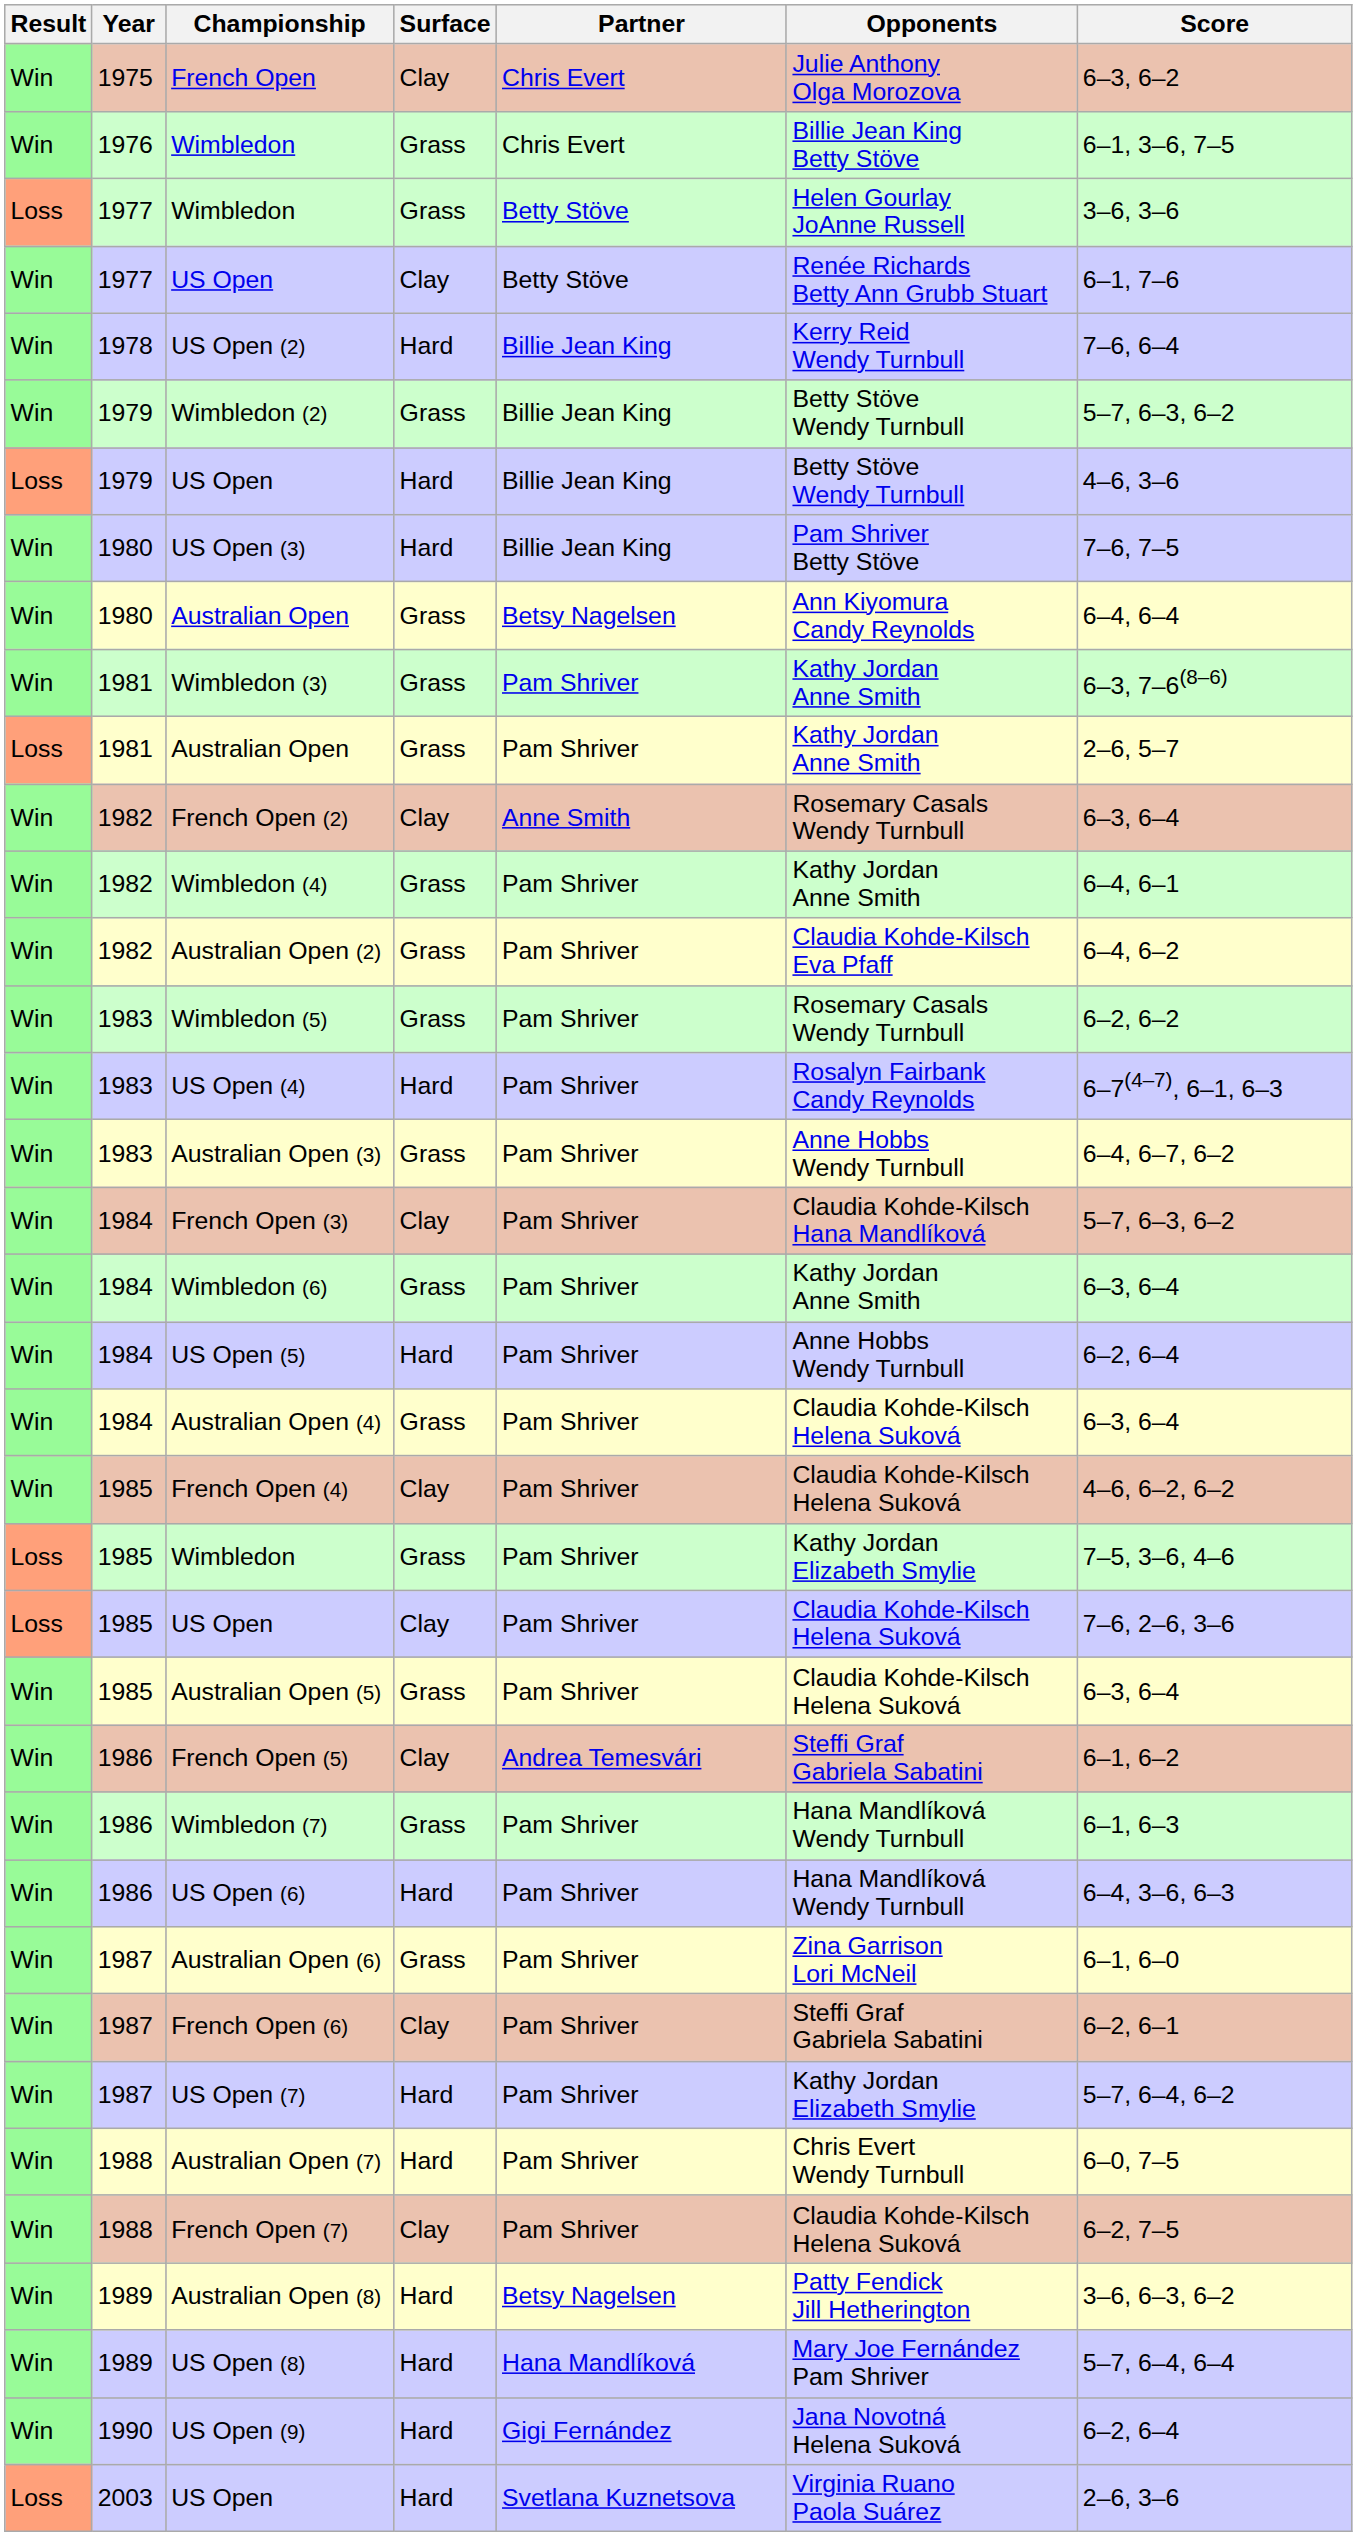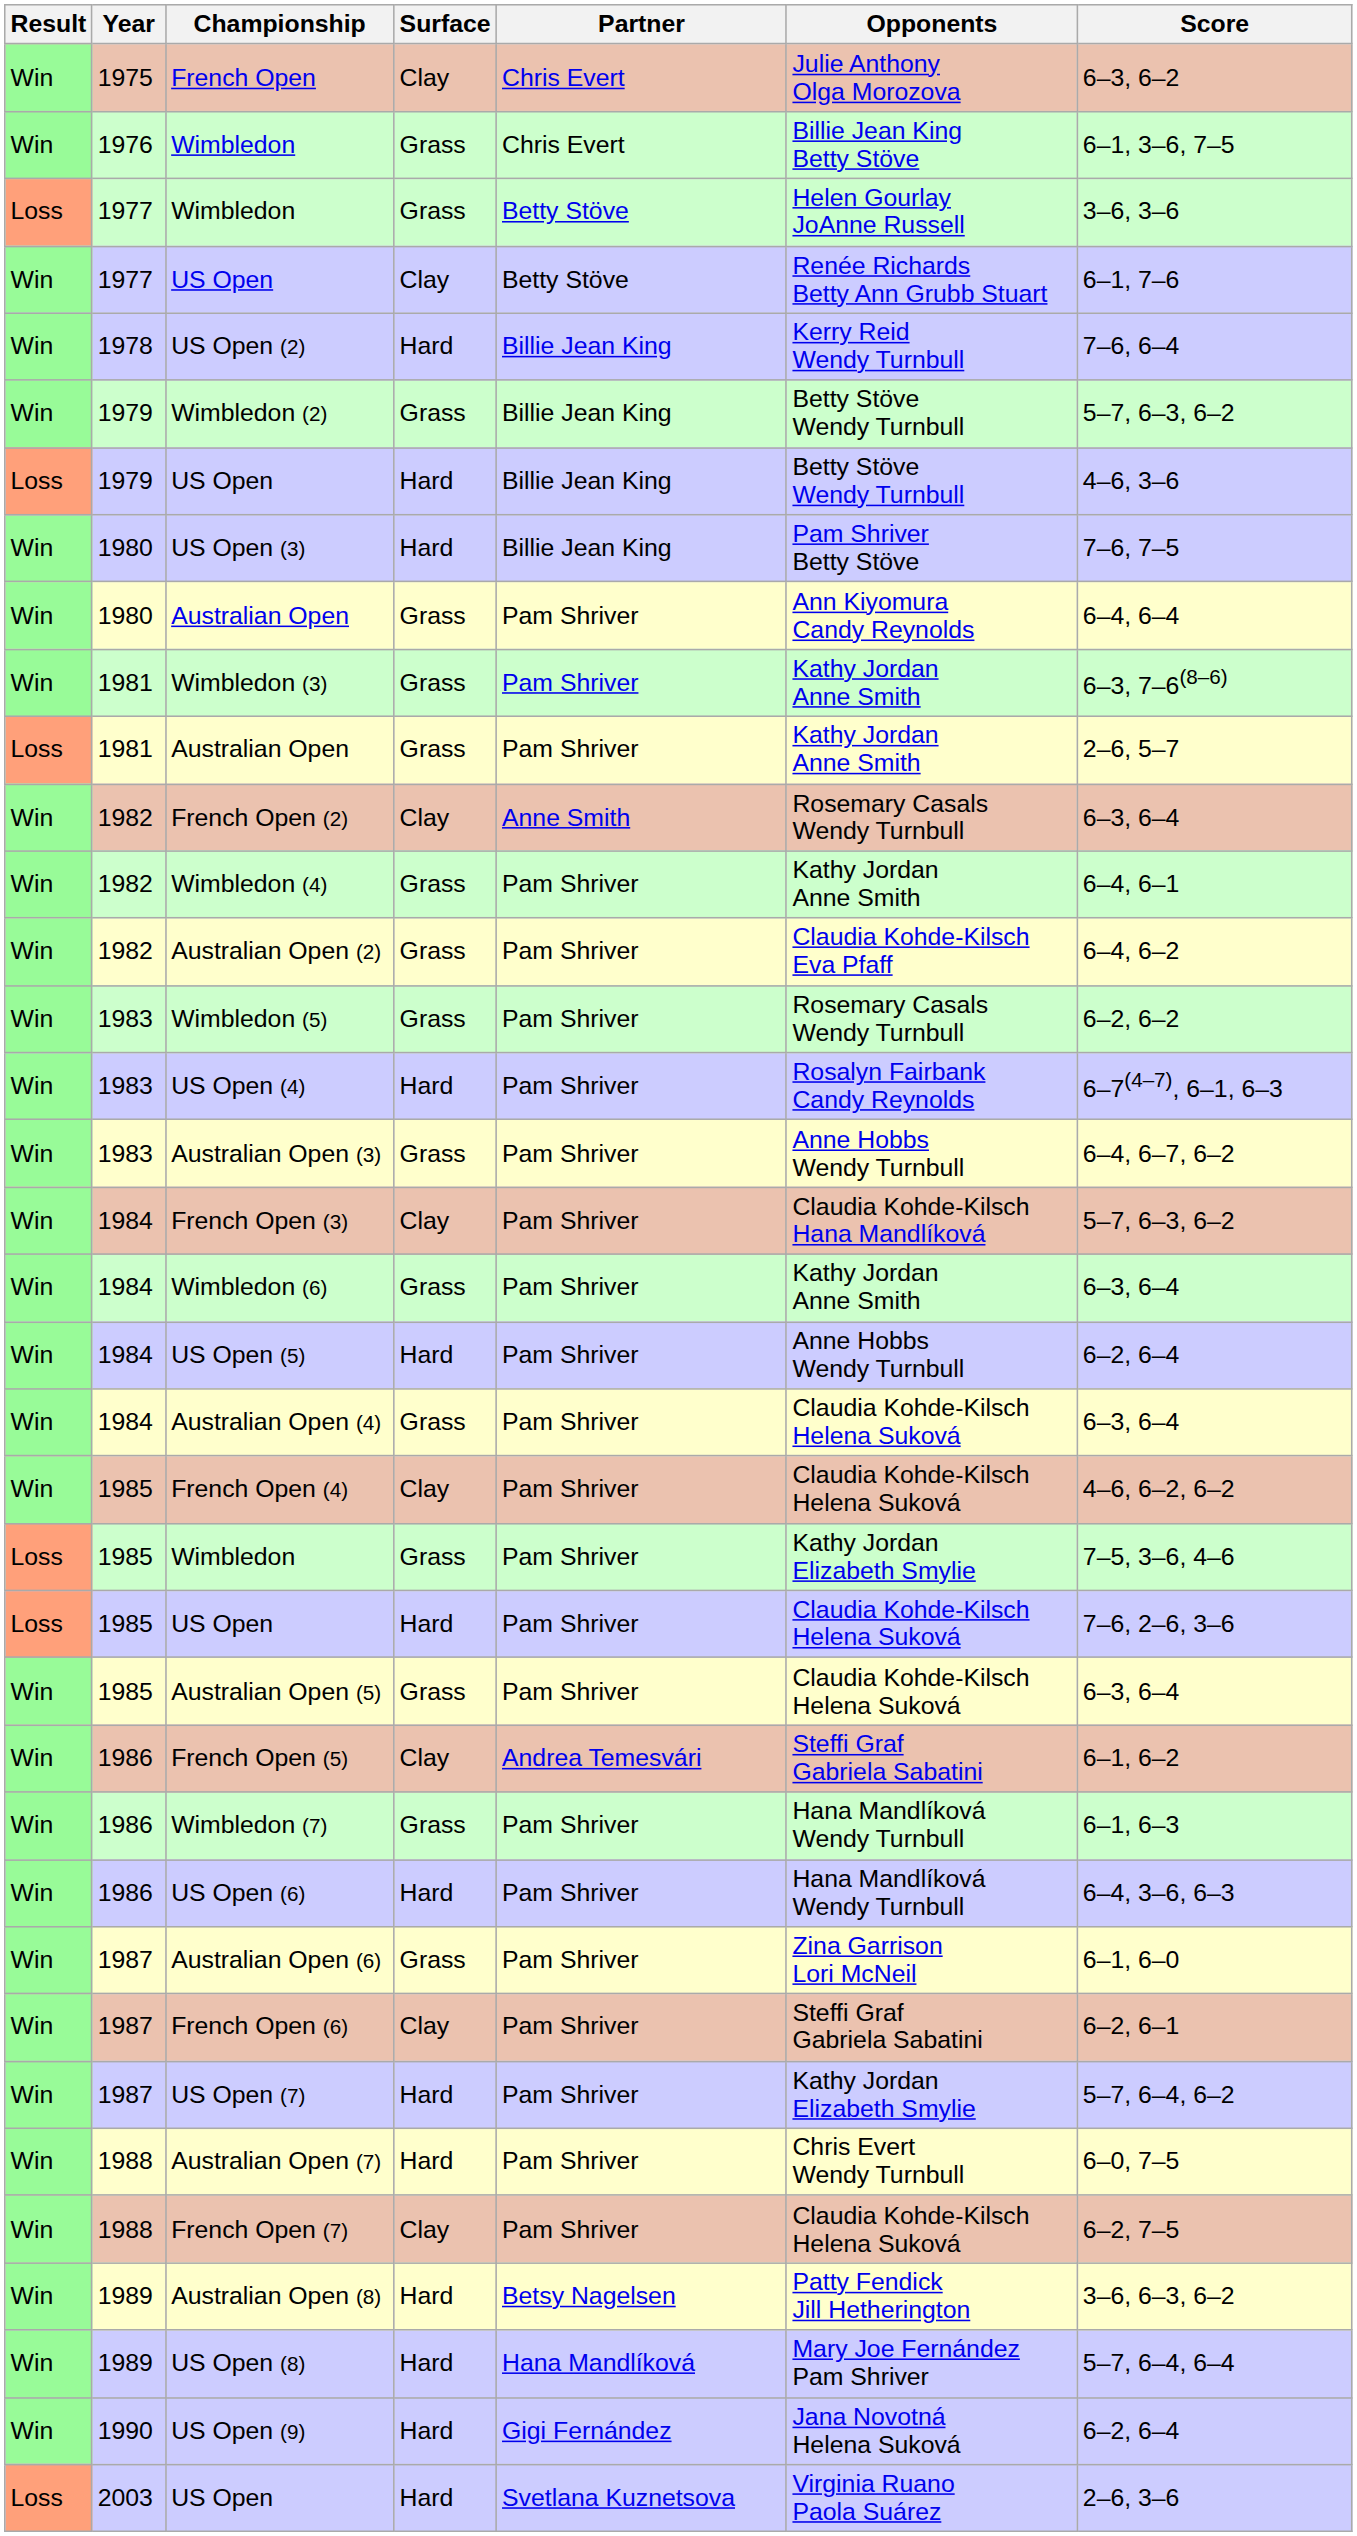 <table class="sortable wikitable">
 <tr>
 <th style="width:40px">Result</th>
 <th style="width:40px">Year</th>
 <th style="width:140px">Championship</th>
 <th style="width:50px">Surface</th>
 <th style="width:180px">Partner</th>
 <th style="width:180px">Opponents</th>
 <th style="width:170px"  class="unsortable">Score</th>
 </tr>
 <tr style="background:#ebc2af;">
 <td style="background:#98fb98;">Win</td>
 <td>1975</td>
 <td><a href='#'>French Open</a></td>
 <td>Clay</td>
 <td> <a href='#'>Chris Evert</a></td>
 <td> <a href='#'>Julie Anthony</a><br> <a href='#'>Olga Morozova</a></td>
 <td>6–3, 6–2</td>
 </tr>
 <tr style="background:#ccffcc;">
 <td style="background:#98fb98;">Win</td>
 <td>1976</td>
 <td><a href='#'>Wimbledon</a></td>
 <td>Grass</td>
 <td> Chris Evert</td>
 <td> <a href='#'>Billie Jean King</a><br> <a href='#'>Betty Stöve</a></td>
 <td>6–1, 3–6, 7–5</td>
 </tr>
 <tr style="background:#ccffcc;">
 <td style="background:#ffa07a;">Loss</td>
 <td>1977</td>
 <td>Wimbledon</td>
 <td>Grass</td>
 <td> <a href='#'>Betty Stöve</a></td>
 <td> <a href='#'>Helen Gourlay</a><br> <a href='#'>JoAnne Russell</a></td>
 <td>3–6, 3–6</td>
 </tr>
 <tr style="background:#ccccff;">
 <td style="background:#98fb98;">Win</td>
 <td>1977</td>
 <td><a href='#'>US Open</a></td>
 <td>Clay</td>
 <td> Betty Stöve</td>
 <td> <a href='#'>Renée Richards</a><br> <a href='#'>Betty Ann Grubb Stuart</a></td>
 <td>6–1, 7–6</td>
 </tr>
 <tr style="background:#ccccff;">
 <td style="background:#98fb98;">Win</td>
 <td>1978</td>
 <td>US Open <small>(2)</small></td>
 <td>Hard</td>
 <td> <a href='#'>Billie Jean King</a></td>
 <td> <a href='#'>Kerry Reid</a><br> <a href='#'>Wendy Turnbull</a></td>
 <td>7–6, 6–4</td>
 </tr>
 <tr style="background:#ccffcc;">
 <td style="background:#98fb98;">Win</td>
 <td>1979</td>
 <td>Wimbledon <small>(2)</small></td>
 <td>Grass</td>
 <td> Billie Jean King</td>
 <td> Betty Stöve<br> Wendy Turnbull</td>
 <td>5–7, 6–3, 6–2</td>
 </tr>
 <tr style="background:#ccccff;">
 <td style="background:#ffa07a;">Loss</td>
 <td>1979</td>
 <td>US Open</td>
 <td>Hard</td>
 <td> Billie Jean King</td>
 <td> Betty Stöve<br> <a href='#'>Wendy Turnbull</a></td>
 <td>4–6, 3–6</td>
 </tr>
 <tr style="background:#ccccff;">
 <td style="background:#98fb98;">Win</td>
 <td>1980</td>
 <td>US Open <small>(3)</small></td>
 <td>Hard</td>
 <td> Billie Jean King</td>
 <td> <a href='#'>Pam Shriver</a><br> Betty Stöve</td>
 <td>7–6, 7–5</td>
 </tr>
 <tr style="background:#ffffcc;">
 <td style="background:#98fb98;">Win</td>
 <td>1980</td>
 <td><a href='#'>Australian Open</a></td>
 <td>Grass</td>
-<td> <a href='#'>Betsy Nagelsen</a></td>
+<td> Pam Shriver</td>
 <td> <a href='#'>Ann Kiyomura</a><br> <a href='#'>Candy Reynolds</a></td>
 <td>6–4, 6–4</td>
 </tr>
 <tr style="background:#ccffcc;">
 <td style="background:#98fb98;">Win</td>
 <td>1981</td>
 <td>Wimbledon <small>(3)</small></td>
 <td>Grass</td>
 <td> <a href='#'>Pam Shriver</a></td>
 <td> <a href='#'>Kathy Jordan</a><br> <a href='#'>Anne Smith</a></td>
 <td>6–3, 7–6<sup>(8–6)</sup></td>
 </tr>
 <tr style="background:#ffffcc;">
 <td style="background:#ffa07a;">Loss</td>
 <td>1981</td>
 <td>Australian Open</td>
 <td>Grass</td>
 <td> Pam Shriver</td>
 <td> <a href='#'>Kathy Jordan</a><br> <a href='#'>Anne Smith</a></td>
 <td>2–6, 5–7</td>
 </tr>
 <tr style="background:#ebc2af;">
 <td style="background:#98fb98;">Win</td>
 <td>1982</td>
 <td>French Open <small>(2)</small></td>
 <td>Clay</td>
 <td> <a href='#'>Anne Smith</a></td>
 <td> Rosemary Casals<br> Wendy Turnbull</td>
 <td>6–3, 6–4</td>
 </tr>
 <tr style="background:#ccffcc;">
 <td style="background:#98fb98;">Win</td>
 <td>1982</td>
 <td>Wimbledon <small>(4)</small></td>
 <td>Grass</td>
 <td> Pam Shriver</td>
 <td> Kathy Jordan<br> Anne Smith</td>
 <td>6–4, 6–1</td>
 </tr>
 <tr style="background:#ffffcc;">
 <td style="background:#98fb98;">Win</td>
 <td>1982</td>
 <td>Australian Open <small>(2)</small></td>
 <td>Grass</td>
 <td> Pam Shriver</td>
 <td> <a href='#'>Claudia Kohde-Kilsch</a><br> <a href='#'>Eva Pfaff</a></td>
 <td>6–4, 6–2</td>
 </tr>
 <tr style="background:#ccffcc;">
 <td style="background:#98fb98;">Win</td>
 <td>1983</td>
 <td>Wimbledon <small>(5)</small></td>
 <td>Grass</td>
 <td> Pam Shriver</td>
 <td> Rosemary Casals<br> Wendy Turnbull</td>
 <td>6–2, 6–2</td>
 </tr>
 <tr style="background:#ccccff;">
 <td style="background:#98fb98;">Win</td>
 <td>1983</td>
 <td>US Open <small>(4)</small></td>
 <td>Hard</td>
 <td> Pam Shriver</td>
 <td> <a href='#'>Rosalyn Fairbank</a><br> <a href='#'>Candy Reynolds</a></td>
 <td>6–7<sup>(4–7)</sup>, 6–1, 6–3</td>
 </tr>
 <tr style="background:#ffffcc;">
 <td style="background:#98fb98;">Win</td>
 <td>1983</td>
 <td>Australian Open <small>(3)</small></td>
 <td>Grass</td>
 <td> Pam Shriver</td>
 <td> <a href='#'>Anne Hobbs</a><br> Wendy Turnbull</td>
 <td>6–4, 6–7, 6–2</td>
 </tr>
 <tr style="background:#ebc2af;">
 <td style="background:#98fb98;">Win</td>
 <td>1984</td>
 <td>French Open <small>(3)</small></td>
 <td>Clay</td>
 <td> Pam Shriver</td>
 <td> Claudia Kohde-Kilsch<br> <a href='#'>Hana Mandlíková</a></td>
 <td>5–7, 6–3, 6–2</td>
 </tr>
 <tr style="background:#ccffcc;">
 <td style="background:#98fb98;">Win</td>
 <td>1984</td>
 <td>Wimbledon <small>(6)</small></td>
 <td>Grass</td>
 <td> Pam Shriver</td>
 <td> Kathy Jordan<br> Anne Smith</td>
 <td>6–3, 6–4</td>
 </tr>
 <tr style="background:#ccccff;">
 <td style="background:#98fb98;">Win</td>
 <td>1984</td>
 <td>US Open <small>(5)</small></td>
 <td>Hard</td>
 <td> Pam Shriver</td>
 <td> Anne Hobbs<br> Wendy Turnbull</td>
 <td>6–2, 6–4</td>
 </tr>
 <tr style="background:#ffffcc;">
 <td style="background:#98fb98;">Win</td>
 <td>1984</td>
 <td>Australian Open <small>(4)</small></td>
 <td>Grass</td>
 <td> Pam Shriver</td>
 <td> Claudia Kohde-Kilsch<br> <a href='#'>Helena Suková</a></td>
 <td>6–3, 6–4</td>
 </tr>
 <tr style="background:#ebc2af;">
 <td style="background:#98fb98;">Win</td>
 <td>1985</td>
 <td>French Open <small>(4)</small></td>
 <td>Clay</td>
 <td> Pam Shriver</td>
 <td> Claudia Kohde-Kilsch<br> Helena Suková</td>
 <td>4–6, 6–2, 6–2</td>
 </tr>
 <tr style="background:#ccffcc;">
 <td style="background:#ffa07a;">Loss</td>
 <td>1985</td>
 <td>Wimbledon</td>
 <td>Grass</td>
 <td> Pam Shriver</td>
 <td> Kathy Jordan<br> <a href='#'>Elizabeth Smylie</a></td>
 <td>7–5, 3–6, 4–6</td>
 </tr>
 <tr style="background:#ccccff;">
 <td style="background:#ffa07a;">Loss</td>
 <td>1985</td>
 <td>US Open</td>
-<td>Clay</td>
+<td>Hard</td>
 <td> Pam Shriver</td>
 <td> <a href='#'>Claudia Kohde-Kilsch</a><br> <a href='#'>Helena Suková</a></td>
 <td>7–6, 2–6, 3–6</td>
 </tr>
 <tr style="background:#ffffcc;">
 <td style="background:#98fb98;">Win</td>
 <td>1985</td>
 <td>Australian Open <small>(5)</small></td>
 <td>Grass</td>
 <td> Pam Shriver</td>
 <td> Claudia Kohde-Kilsch<br> Helena Suková</td>
 <td>6–3, 6–4</td>
 </tr>
 <tr style="background:#ebc2af;">
 <td style="background:#98fb98;">Win</td>
 <td>1986</td>
 <td>French Open <small>(5)</small></td>
 <td>Clay</td>
 <td> <a href='#'>Andrea Temesvári</a></td>
 <td> <a href='#'>Steffi Graf</a><br> <a href='#'>Gabriela Sabatini</a></td>
 <td>6–1, 6–2</td>
 </tr>
 <tr style="background:#ccffcc;">
 <td style="background:#98fb98;">Win</td>
 <td>1986</td>
 <td>Wimbledon <small>(7)</small></td>
 <td>Grass</td>
 <td> Pam Shriver</td>
 <td> Hana Mandlíková<br> Wendy Turnbull</td>
 <td>6–1, 6–3</td>
 </tr>
 <tr style="background:#ccccff;">
 <td style="background:#98fb98;">Win</td>
 <td>1986</td>
 <td>US Open <small>(6)</small></td>
 <td>Hard</td>
 <td> Pam Shriver</td>
 <td> Hana Mandlíková<br> Wendy Turnbull</td>
 <td>6–4, 3–6, 6–3</td>
 </tr>
 <tr style="background:#ffffcc;">
 <td style="background:#98fb98;">Win</td>
 <td>1987</td>
 <td>Australian Open <small>(6)</small></td>
 <td>Grass</td>
 <td> Pam Shriver</td>
 <td> <a href='#'>Zina Garrison</a><br> <a href='#'>Lori McNeil</a></td>
 <td>6–1, 6–0</td>
 </tr>
 <tr style="background:#ebc2af;">
 <td style="background:#98fb98;">Win</td>
 <td>1987</td>
 <td>French Open <small>(6)</small></td>
 <td>Clay</td>
 <td> Pam Shriver</td>
 <td> Steffi Graf<br> Gabriela Sabatini</td>
 <td>6–2, 6–1</td>
 </tr>
 <tr style="background:#ccccff;">
 <td style="background:#98fb98;">Win</td>
 <td>1987</td>
 <td>US Open <small>(7)</small></td>
 <td>Hard</td>
 <td> Pam Shriver</td>
 <td> Kathy Jordan<br> <a href='#'>Elizabeth Smylie</a></td>
 <td>5–7, 6–4, 6–2</td>
 </tr>
 <tr style="background:#ffffcc;">
 <td style="background:#98fb98;">Win</td>
 <td>1988</td>
 <td>Australian Open <small>(7)</small></td>
 <td>Hard</td>
 <td> Pam Shriver</td>
 <td> Chris Evert<br> Wendy Turnbull</td>
 <td>6–0, 7–5</td>
 </tr>
 <tr style="background:#ebc2af;">
 <td style="background:#98fb98;">Win</td>
 <td>1988</td>
 <td>French Open <small>(7)</small></td>
 <td>Clay</td>
 <td> Pam Shriver</td>
 <td> Claudia Kohde-Kilsch<br> Helena Suková</td>
 <td>6–2, 7–5</td>
 </tr>
 <tr style="background:#ffffcc;">
 <td style="background:#98fb98;">Win</td>
 <td>1989</td>
 <td>Australian Open <small>(8)</small></td>
 <td>Hard</td>
 <td> <a href='#'>Betsy Nagelsen</a></td>
 <td> <a href='#'>Patty Fendick</a><br> <a href='#'>Jill Hetherington</a></td>
 <td>3–6, 6–3, 6–2</td>
 </tr>
 <tr style="background:#ccccff;">
 <td style="background:#98fb98;">Win</td>
 <td>1989</td>
 <td>US Open <small>(8)</small></td>
 <td>Hard</td>
 <td> <a href='#'>Hana Mandlíková</a></td>
 <td> <a href='#'>Mary Joe Fernández</a><br> Pam Shriver</td>
 <td>5–7, 6–4, 6–4</td>
 </tr>
 <tr style="background:#ccccff;">
 <td style="background:#98fb98;">Win</td>
 <td>1990</td>
 <td>US Open <small>(9)</small></td>
 <td>Hard</td>
 <td> <a href='#'>Gigi Fernández</a></td>
 <td> <a href='#'>Jana Novotná</a><br> Helena Suková</td>
 <td>6–2, 6–4</td>
 </tr>
 <tr style="background:#ccccff;">
 <td style="background:#ffa07a;">Loss</td>
 <td>2003</td>
 <td>US Open</td>
 <td>Hard</td>
 <td> <a href='#'>Svetlana Kuznetsova</a></td>
 <td> <a href='#'>Virginia Ruano</a><br> <a href='#'>Paola Suárez</a></td>
 <td>2–6, 3–6</td>
 </tr>
 </table>
